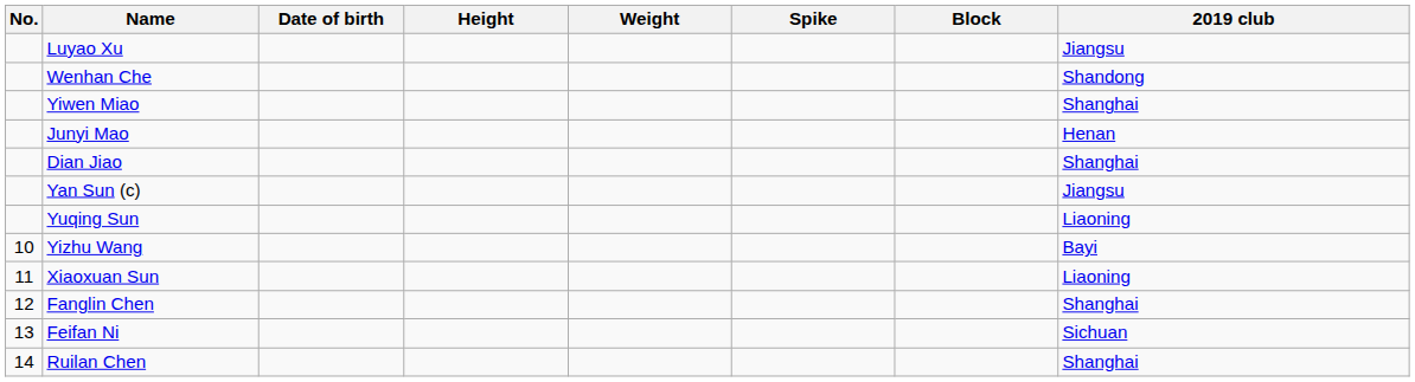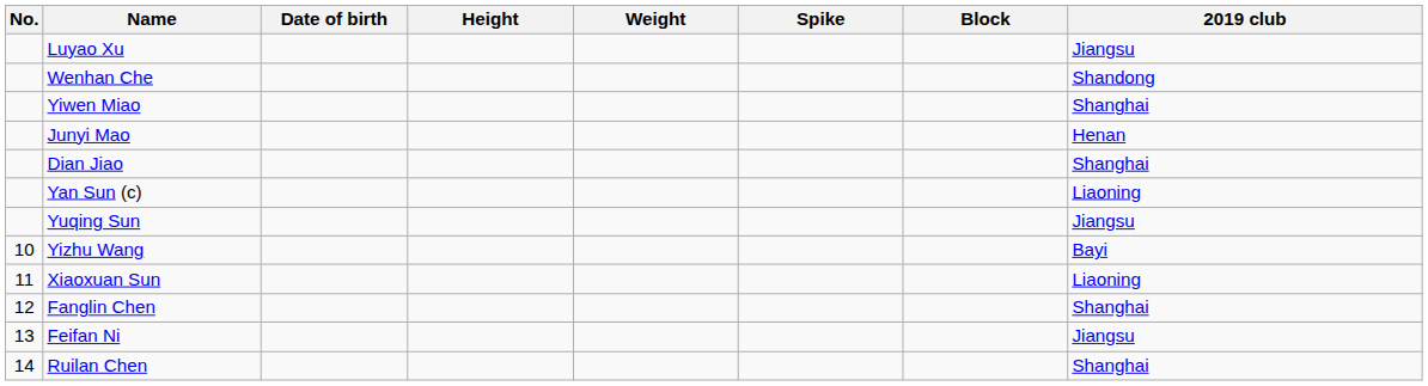 <table class="wikitable sortable" style="font-size:100%; text-align:center;">
 <tr>
 <th>No.</th>
 <th style="width:12em">Name</th>
 <th style="width:8em">Date of birth</th>
 <th style="width:9em">Height</th>
 <th style="width:9em">Weight</th>
 <th style="width:9em">Spike</th>
 <th style="width:9em">Block</th>
 <th style="width:20em">2019 club</th>
 </tr>
 <tr>
 <td></td>
 <td align=left><a href='#'>Luyao Xu</a></td>
 <td align=right></td>
 <td></td>
 <td></td>
 <td></td>
 <td></td>
 <td align=left> <a href='#'>Jiangsu</a></td>
 </tr>
 <tr>
 <td></td>
 <td align=left><a href='#'>Wenhan Che</a></td>
 <td align=right></td>
 <td></td>
 <td></td>
 <td></td>
 <td></td>
 <td align=left> <a href='#'>Shandong</a></td>
 </tr>
 <tr>
 <td></td>
 <td align=left><a href='#'>Yiwen Miao</a></td>
 <td align=right></td>
 <td></td>
 <td></td>
 <td></td>
 <td></td>
 <td align=left> <a href='#'>Shanghai</a></td>
 </tr>
 <tr>
 <td></td>
 <td align=left><a href='#'>Junyi Mao</a></td>
 <td align=right></td>
 <td></td>
 <td></td>
 <td></td>
 <td></td>
 <td align=left> <a href='#'>Henan</a></td>
 </tr>
 <tr>
 <td></td>
 <td align=left><a href='#'>Dian Jiao</a></td>
 <td align=right></td>
 <td></td>
 <td></td>
 <td></td>
 <td></td>
 <td align=left> <a href='#'>Shanghai</a></td>
 </tr>
 <tr>
 <td></td>
 <td align=left><a href='#'>Yan Sun</a> (c)</td>
 <td align=right></td>
 <td></td>
 <td></td>
 <td></td>
 <td></td>
-<td align=left> <a href='#'>Jiangsu</a></td>
+<td align=left> <a href='#'>Liaoning</a></td>
 </tr>
 <tr>
 <td></td>
 <td align=left><a href='#'>Yuqing Sun</a></td>
 <td align=right></td>
 <td></td>
 <td></td>
 <td></td>
 <td></td>
-<td align=left> <a href='#'>Liaoning</a></td>
+<td align=left> <a href='#'>Jiangsu</a></td>
 </tr>
 <tr>
 <td>10</td>
 <td align=left><a href='#'>Yizhu Wang</a></td>
 <td align=right></td>
 <td></td>
 <td></td>
 <td></td>
 <td></td>
 <td align=left> <a href='#'>Bayi</a></td>
 </tr>
 <tr>
 <td>11</td>
 <td align=left><a href='#'>Xiaoxuan Sun</a></td>
 <td align=right></td>
 <td></td>
 <td></td>
 <td></td>
 <td></td>
 <td align=left> <a href='#'>Liaoning</a></td>
 </tr>
 <tr>
 <td>12</td>
 <td align=left><a href='#'>Fanglin Chen</a></td>
 <td align=right></td>
 <td></td>
 <td></td>
 <td></td>
 <td></td>
 <td align=left> <a href='#'>Shanghai</a></td>
 </tr>
 <tr>
 <td>13</td>
 <td align=left><a href='#'>Feifan Ni</a></td>
 <td align=right></td>
 <td></td>
 <td></td>
 <td></td>
 <td></td>
-<td align=left> <a href='#'>Sichuan</a></td>
+<td align=left> <a href='#'>Jiangsu</a></td>
 </tr>
 <tr>
 <td>14</td>
 <td align=left><a href='#'>Ruilan Chen</a></td>
 <td align=right></td>
 <td></td>
 <td></td>
 <td></td>
 <td></td>
 <td align=left> <a href='#'>Shanghai</a></td>
 </tr>
 </table>
